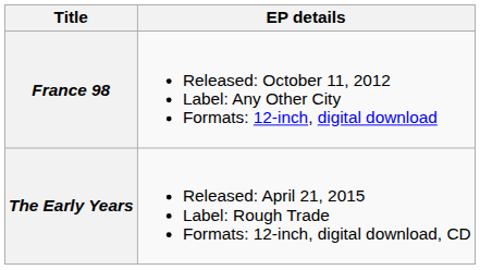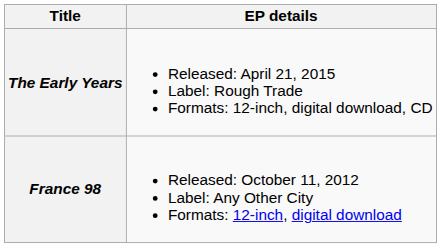 <table class="wikitable plainrowheaders">
 <tr>
 <th scope="col">Title</th>
 <th scope="col">EP details</th>
 </tr>
 <tr>
+<th scope="row"><em>The Early Years</em></th>
+<td><br><ul><li>Released: April 21, 2015</li><li>Label: Rough Trade</li><li>Formats: 12-inch, digital download, CD</li></ul></td>
+</tr>
+<tr>
 <th scope="row"><em>France 98</em></th>
 <td><br><ul><li>Released: October 11, 2012</li><li>Label: Any Other City</li><li>Formats: <a href='#'>12-inch</a>, <a href='#'>digital download</a></li></ul></td>
 </tr>
-<tr>
-<th scope="row"><em>The Early Years</em></th>
-<td><br><ul><li>Released: April 21, 2015</li><li>Label: Rough Trade</li><li>Formats: 12-inch, digital download, CD</li></ul></td>
-</tr>
 </table>
